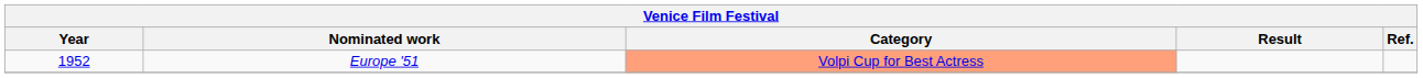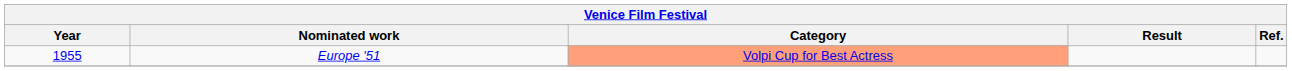 <table width="100%" class="wikitable">
 <tr>
 <th colspan="5" align="center"><a href='#'>Venice Film Festival</a></th>
 </tr>
 <tr>
 <th width="10%">Year</th>
 <th width="35%">Nominated work</th>
 <th width="40%">Category</th>
 <th width="15%">Result</th>
 <th>Ref.</th>
 </tr>
 <tr>
-<td style="text-align:center;"><a href='#'>1952</a></td>
+<td style="text-align:center;"><a href='#'>1955</a></td>
 <td style="text-align:center;"><em><a href='#'>Europe '51</a></em></td>
 <td style="background: lightsalmon; text-align:center;"><a href='#'>Volpi Cup for Best Actress</a></td>
 <td></td>
 <td style="text-align:center"></td>
 </tr>
 <tr>
 </tr>
 </table>
